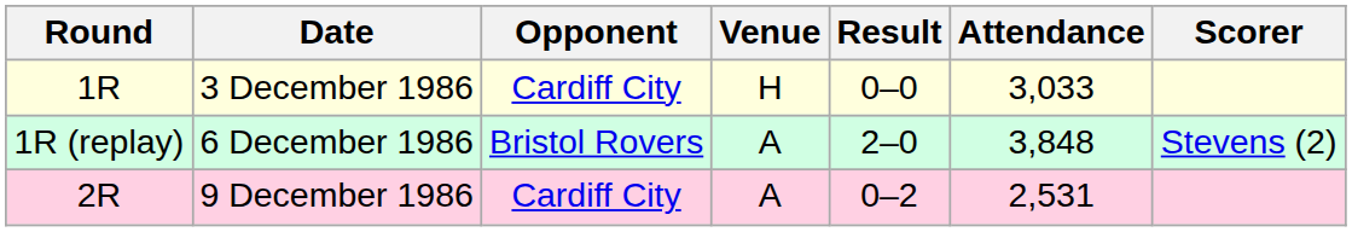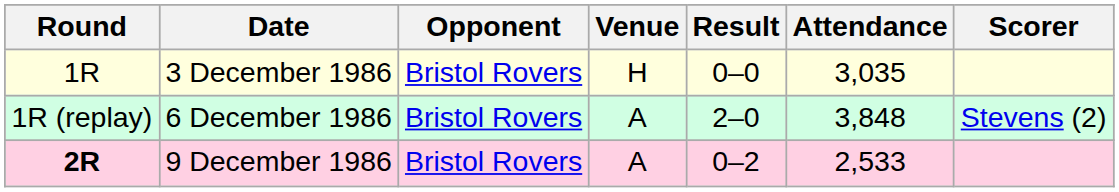 <table class="wikitable sortable" style="text-align:center;">
 <tr>
 <th>Round</th>
 <th>Date</th>
 <th>Opponent</th>
 <th>Venue</th>
 <th>Result</th>
 <th>Attendance</th>
 <th>Scorer</th>
 </tr>
 <tr style="background:#ffd;">
 <td>1R</td>
 <td>3 December 1986</td>
-<td><a href='#'>Cardiff City</a></td>
+<td><a href='#'>Bristol Rovers</a></td>
 <td>H</td>
 <td>0–0</td>
-<td>3,033</td>
+<td>3,035</td>
 <td></td>
 </tr>
 <tr style="background:#d0ffe3;">
 <td>1R (replay)</td>
 <td>6 December 1986</td>
 <td><a href='#'>Bristol Rovers</a></td>
 <td>A</td>
 <td>2–0</td>
 <td>3,848</td>
 <td><a href='#'>Stevens</a> (2)</td>
 </tr>
 <tr style="background:#ffd0e3;">
-<td>2R</td>
+<td><strong>2R</strong></td>
 <td>9 December 1986</td>
-<td><a href='#'>Cardiff City</a></td>
+<td><a href='#'>Bristol Rovers</a></td>
 <td>A</td>
 <td>0–2</td>
-<td>2,531</td>
+<td>2,533</td>
 <td></td>
 </tr>
 </table>
